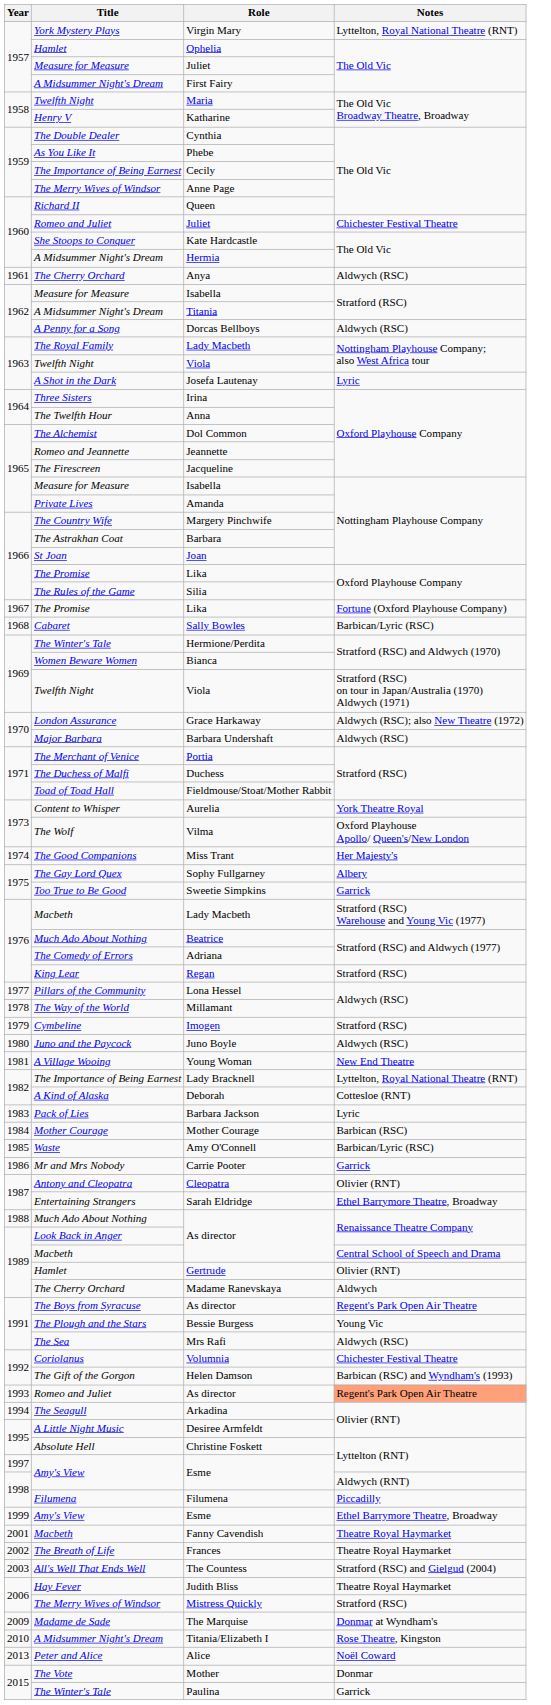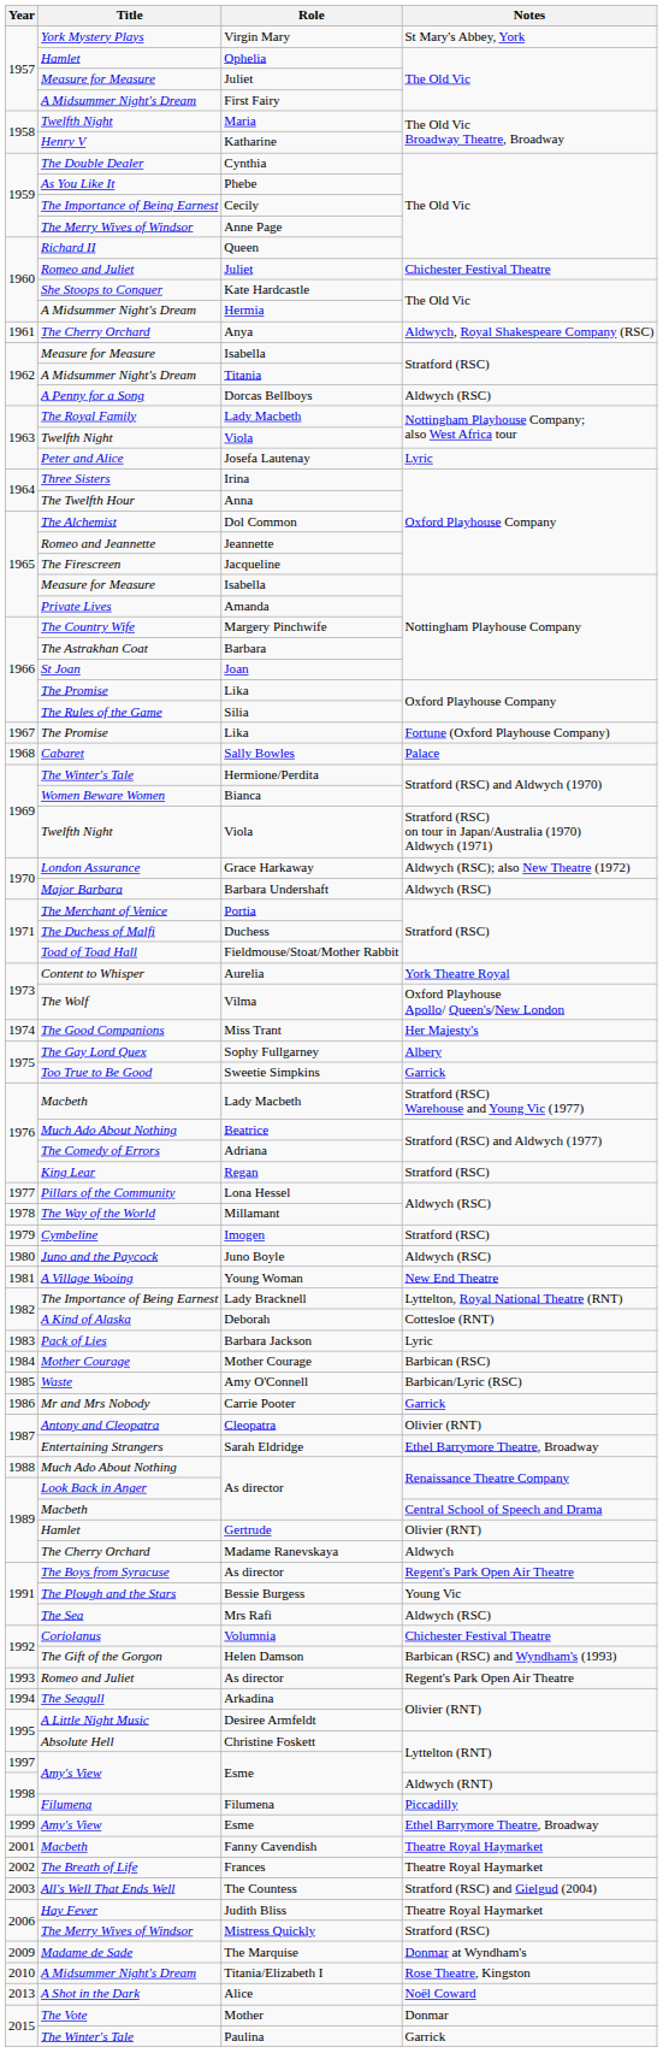 <table class="wikitable sortable unsortable">
 <tr>
 <th>Year</th>
 <th>Title</th>
 <th>Role</th>
 <th>Notes</th>
 </tr>
 <tr>
 <td rowspan=4>1957</td>
 <td><em><a href='#'>York Mystery Plays</a></em></td>
 <td>Virgin Mary</td>
-<td>Lyttelton, <a href='#'>Royal National Theatre</a> (RNT)</td>
+<td>St Mary's Abbey, <a href='#'>York</a></td>
 </tr>
 <tr>
 <td><em><a href='#'>Hamlet</a></em></td>
 <td><a href='#'>Ophelia</a></td>
 <td rowspan="3"><a href='#'>The Old Vic</a></td>
 </tr>
 <tr>
 <td><em><a href='#'>Measure for Measure</a></em></td>
 <td>Juliet</td>
 </tr>
 <tr>
 <td><em><a href='#'>A Midsummer Night's Dream</a></em></td>
 <td>First Fairy</td>
 </tr>
 <tr>
 <td rowspan=2>1958</td>
 <td><em><a href='#'>Twelfth Night</a></em></td>
 <td><a href='#'>Maria</a></td>
 <td rowspan="2">The Old Vic<br><a href='#'>Broadway Theatre</a>, Broadway</td>
 </tr>
 <tr>
 <td><em><a href='#'>Henry V</a></em></td>
 <td>Katharine</td>
 </tr>
 <tr>
 <td rowspan=4>1959</td>
 <td><em><a href='#'>The Double Dealer</a></em></td>
 <td>Cynthia</td>
 <td rowspan=5>The Old Vic</td>
 </tr>
 <tr>
 <td><em><a href='#'>As You Like It</a></em></td>
 <td>Phebe</td>
 </tr>
 <tr>
 <td><em><a href='#'>The Importance of Being Earnest</a></em></td>
 <td>Cecily</td>
 </tr>
 <tr>
 <td><em><a href='#'>The Merry Wives of Windsor</a></em></td>
 <td>Anne Page</td>
 </tr>
 <tr>
 <td rowspan=4>1960</td>
 <td><em><a href='#'>Richard II</a></em></td>
 <td>Queen</td>
 </tr>
 <tr>
 <td><em><a href='#'>Romeo and Juliet</a></em></td>
 <td><a href='#'>Juliet</a></td>
 <td><a href='#'>Chichester Festival Theatre</a></td>
 </tr>
 <tr>
 <td><em><a href='#'>She Stoops to Conquer</a></em></td>
 <td>Kate Hardcastle</td>
 <td rowspan=2>The Old Vic</td>
 </tr>
 <tr>
 <td><em>A Midsummer Night's Dream</em></td>
 <td><a href='#'>Hermia</a></td>
 </tr>
 <tr>
 <td>1961</td>
 <td><em><a href='#'>The Cherry Orchard</a></em></td>
 <td>Anya</td>
-<td>Aldwych (RSC)</td>
+<td><a href='#'>Aldwych</a>, <a href='#'>Royal Shakespeare Company</a> (RSC)</td>
 </tr>
 <tr>
 <td rowspan=3>1962</td>
 <td><em>Measure for Measure</em></td>
 <td>Isabella</td>
 <td rowspan=2>Stratford (RSC)</td>
 </tr>
 <tr>
 <td><em>A Midsummer Night's Dream</em></td>
 <td><a href='#'>Titania</a></td>
 </tr>
 <tr>
 <td><em><a href='#'>A Penny for a Song</a></em></td>
 <td>Dorcas Bellboys</td>
 <td>Aldwych (RSC)</td>
 </tr>
 <tr>
 <td rowspan=3>1963</td>
 <td><em><a href='#'>The Royal Family</a></em></td>
 <td><a href='#'>Lady Macbeth</a></td>
 <td rowspan="2"><a href='#'>Nottingham Playhouse</a> Company; <br>also <a href='#'>West Africa</a> tour</td>
 </tr>
 <tr>
 <td><em>Twelfth Night</em></td>
 <td><a href='#'>Viola</a></td>
 </tr>
 <tr>
-<td><em><a href='#'>A Shot in the Dark</a></em></td>
+<td><em><a href='#'>Peter and Alice</a></em></td>
 <td>Josefa Lautenay</td>
 <td><a href='#'>Lyric</a></td>
 </tr>
 <tr>
 <td rowspan=2>1964</td>
 <td><em><a href='#'>Three Sisters</a></em></td>
 <td>Irina</td>
 <td rowspan=5><a href='#'>Oxford Playhouse</a> Company</td>
 </tr>
 <tr>
 <td><em>The Twelfth Hour</em></td>
 <td>Anna</td>
 </tr>
 <tr>
 <td rowspan=5>1965</td>
 <td><em><a href='#'>The Alchemist</a></em></td>
 <td>Dol Common</td>
 </tr>
 <tr>
 <td><em>Romeo and Jeannette</em></td>
 <td>Jeannette</td>
 </tr>
 <tr>
 <td><em>The Firescreen</em></td>
 <td>Jacqueline</td>
 </tr>
 <tr>
 <td><em>Measure for Measure</em></td>
 <td>Isabella</td>
 <td rowspan=5>Nottingham Playhouse Company</td>
 </tr>
 <tr>
 <td><em><a href='#'>Private Lives</a></em></td>
 <td>Amanda</td>
 </tr>
 <tr>
 <td rowspan=5>1966</td>
 <td><em><a href='#'>The Country Wife</a></em></td>
 <td>Margery Pinchwife</td>
 </tr>
 <tr>
 <td><em>The Astrakhan Coat</em></td>
 <td>Barbara</td>
 </tr>
 <tr>
 <td><em><a href='#'>St Joan</a></em></td>
 <td><a href='#'>Joan</a></td>
 </tr>
 <tr>
 <td><em><a href='#'>The Promise</a></em></td>
 <td>Lika</td>
 <td rowspan=2>Oxford Playhouse Company</td>
 </tr>
 <tr>
 <td><em><a href='#'>The Rules of the Game</a></em></td>
 <td>Silia</td>
 </tr>
 <tr>
 <td>1967</td>
 <td><em>The Promise</em></td>
 <td>Lika</td>
 <td><a href='#'>Fortune</a> (Oxford Playhouse Company)</td>
 </tr>
 <tr>
 <td>1968</td>
 <td><em><a href='#'>Cabaret</a></em></td>
 <td><a href='#'>Sally Bowles</a></td>
-<td>Barbican/Lyric (RSC)</td>
+<td><a href='#'>Palace</a></td>
 </tr>
 <tr>
 <td rowspan=3>1969</td>
 <td><em><a href='#'>The Winter's Tale</a></em></td>
 <td>Hermione/Perdita</td>
 <td rowspan=2>Stratford (RSC) and Aldwych (1970)</td>
 </tr>
 <tr>
 <td><em><a href='#'>Women Beware Women</a></em></td>
 <td>Bianca</td>
 </tr>
 <tr>
 <td><em>Twelfth Night</em></td>
 <td>Viola</td>
 <td>Stratford (RSC) <br> on tour in Japan/Australia (1970)<br> Aldwych (1971)</td>
 </tr>
 <tr>
 <td rowspan=2>1970</td>
 <td><em><a href='#'>London Assurance</a></em></td>
 <td>Grace Harkaway</td>
 <td>Aldwych (RSC); also <a href='#'>New Theatre</a> (1972)</td>
 </tr>
 <tr>
 <td><em><a href='#'>Major Barbara</a></em></td>
 <td>Barbara Undershaft</td>
 <td>Aldwych (RSC)</td>
 </tr>
 <tr>
 <td rowspan=3>1971</td>
 <td><em><a href='#'>The Merchant of Venice</a></em></td>
 <td><a href='#'>Portia</a></td>
 <td rowspan="3">Stratford (RSC)</td>
 </tr>
 <tr>
 <td><em><a href='#'>The Duchess of Malfi</a></em></td>
 <td>Duchess</td>
 </tr>
 <tr>
 <td><em><a href='#'>Toad of Toad Hall</a></em></td>
 <td>Fieldmouse/Stoat/Mother Rabbit</td>
 </tr>
 <tr>
 <td rowspan=2>1973</td>
 <td><em>Content to Whisper</em></td>
 <td>Aurelia</td>
 <td><a href='#'>York Theatre Royal</a></td>
 </tr>
 <tr>
 <td><em>The Wolf</em></td>
 <td>Vilma</td>
 <td>Oxford Playhouse <br> <a href='#'>Apollo</a>/ <a href='#'>Queen's</a>/<a href='#'>New London</a></td>
 </tr>
 <tr>
 <td>1974</td>
 <td><em><a href='#'>The Good Companions</a></em></td>
 <td>Miss Trant</td>
 <td><a href='#'>Her Majesty's</a></td>
 </tr>
 <tr>
 <td rowspan=2>1975</td>
 <td><em><a href='#'>The Gay Lord Quex</a></em></td>
 <td>Sophy Fullgarney</td>
 <td><a href='#'>Albery</a></td>
 </tr>
 <tr>
 <td><em><a href='#'>Too True to Be Good</a></em></td>
 <td>Sweetie Simpkins</td>
 <td><a href='#'>Garrick</a></td>
 </tr>
 <tr>
 <td rowspan=4>1976</td>
 <td><em>Macbeth</em></td>
 <td>Lady Macbeth</td>
 <td>Stratford (RSC) <br> <a href='#'>Warehouse</a> and <a href='#'>Young Vic</a> (1977)</td>
 </tr>
 <tr>
 <td><em><a href='#'>Much Ado About Nothing</a></em></td>
 <td><a href='#'>Beatrice</a></td>
 <td rowspan="2">Stratford (RSC) and Aldwych (1977)</td>
 </tr>
 <tr>
 <td><em><a href='#'>The Comedy of Errors</a></em></td>
 <td>Adriana</td>
 </tr>
 <tr>
 <td><em><a href='#'>King Lear</a></em></td>
 <td><a href='#'>Regan</a></td>
 <td>Stratford (RSC)</td>
 </tr>
 <tr>
 <td>1977</td>
 <td><em><a href='#'>Pillars of the Community</a></em></td>
 <td>Lona Hessel</td>
 <td rowspan=2>Aldwych (RSC)</td>
 </tr>
 <tr>
 <td>1978</td>
 <td><em><a href='#'>The Way of the World</a></em></td>
 <td>Millamant</td>
 </tr>
 <tr>
 <td>1979</td>
 <td><em><a href='#'>Cymbeline</a></em></td>
 <td><a href='#'>Imogen</a></td>
 <td>Stratford (RSC)</td>
 </tr>
 <tr>
 <td>1980</td>
 <td><em><a href='#'>Juno and the Paycock</a></em></td>
 <td>Juno Boyle</td>
 <td>Aldwych (RSC)</td>
 </tr>
 <tr>
 <td>1981</td>
 <td><em><a href='#'>A Village Wooing</a></em></td>
 <td>Young Woman</td>
 <td><a href='#'>New End Theatre</a></td>
 </tr>
 <tr>
 <td rowspan=2>1982</td>
 <td><em>The Importance of Being Earnest</em></td>
 <td>Lady Bracknell</td>
 <td>Lyttelton, <a href='#'>Royal National Theatre</a> (RNT)</td>
 </tr>
 <tr>
 <td><em><a href='#'>A Kind of Alaska</a></em></td>
 <td>Deborah</td>
 <td>Cottesloe (RNT)</td>
 </tr>
 <tr>
 <td>1983</td>
 <td><em><a href='#'>Pack of Lies</a></em></td>
 <td>Barbara Jackson</td>
 <td>Lyric</td>
 </tr>
 <tr>
 <td>1984</td>
 <td><em><a href='#'>Mother Courage</a></em></td>
 <td>Mother Courage</td>
 <td>Barbican (RSC)</td>
 </tr>
 <tr>
 <td>1985</td>
 <td><em><a href='#'>Waste</a></em></td>
 <td>Amy O'Connell</td>
 <td>Barbican/Lyric (RSC)</td>
 </tr>
 <tr>
 <td>1986</td>
 <td><em>Mr and Mrs Nobody</em></td>
 <td>Carrie Pooter</td>
 <td><a href='#'>Garrick</a></td>
 </tr>
 <tr>
 <td rowspan=2>1987</td>
 <td><em><a href='#'>Antony and Cleopatra</a></em></td>
 <td><a href='#'>Cleopatra</a></td>
 <td>Olivier (RNT)</td>
 </tr>
 <tr>
 <td><em>Entertaining Strangers</em></td>
 <td>Sarah Eldridge</td>
 <td><a href='#'>Ethel Barrymore Theatre</a>, Broadway</td>
 </tr>
 <tr>
 <td>1988</td>
 <td><em>Much Ado About Nothing</em></td>
 <td rowspan=3>As director</td>
 <td rowspan=2><a href='#'>Renaissance Theatre Company</a></td>
 </tr>
 <tr>
 <td rowspan=4>1989</td>
 <td><em><a href='#'>Look Back in Anger</a></em></td>
 </tr>
 <tr>
 <td><em>Macbeth</em></td>
 <td><a href='#'>Central School of Speech and Drama</a></td>
 </tr>
 <tr>
 <td><em>Hamlet</em></td>
 <td><a href='#'>Gertrude</a></td>
 <td>Olivier (RNT)</td>
 </tr>
 <tr>
 <td><em>The Cherry Orchard</em></td>
 <td>Madame Ranevskaya</td>
 <td>Aldwych</td>
 </tr>
 <tr>
 <td rowspan=3>1991</td>
 <td><em><a href='#'>The Boys from Syracuse</a></em></td>
 <td>As director</td>
 <td><a href='#'>Regent's Park Open Air Theatre</a></td>
 </tr>
 <tr>
 <td><em><a href='#'>The Plough and the Stars</a></em></td>
 <td>Bessie Burgess</td>
 <td>Young Vic</td>
 </tr>
 <tr>
 <td><em><a href='#'>The Sea</a></em></td>
 <td>Mrs Rafi</td>
 <td>Aldwych (RSC)</td>
 </tr>
 <tr>
 <td rowspan=2>1992</td>
 <td><em><a href='#'>Coriolanus</a></em></td>
 <td><a href='#'>Volumnia</a></td>
 <td><a href='#'>Chichester Festival Theatre</a></td>
 </tr>
 <tr>
 <td><em>The Gift of the Gorgon</em></td>
 <td>Helen Damson</td>
 <td>Barbican (RSC) and <a href='#'>Wyndham's</a> (1993)</td>
 </tr>
 <tr>
 <td>1993</td>
 <td><em>Romeo and Juliet</em></td>
 <td>As director</td>
-<td style="background: lightsalmon;">Regent's Park Open Air Theatre</td>
+<td>Regent's Park Open Air Theatre</td>
 </tr>
 <tr>
 <td>1994</td>
 <td><em><a href='#'>The Seagull</a></em></td>
 <td>Arkadina</td>
 <td rowspan=2>Olivier (RNT)</td>
 </tr>
 <tr>
 <td rowspan=2>1995</td>
 <td><em><a href='#'>A Little Night Music</a></em></td>
 <td>Desiree Armfeldt</td>
 </tr>
 <tr>
 <td><em>Absolute Hell</em></td>
 <td>Christine Foskett</td>
 <td rowspan=2>Lyttelton (RNT)</td>
 </tr>
 <tr>
 <td>1997</td>
 <td rowspan=2><em><a href='#'>Amy's View</a></em></td>
 <td rowspan=2>Esme</td>
 </tr>
 <tr>
 <td rowspan=2>1998</td>
 <td>Aldwych (RNT)</td>
 </tr>
 <tr>
 <td><em><a href='#'>Filumena</a></em></td>
 <td>Filumena</td>
 <td><a href='#'>Piccadilly</a></td>
 </tr>
 <tr>
 <td>1999</td>
 <td><em><a href='#'>Amy's View</a></em></td>
 <td>Esme</td>
 <td><a href='#'>Ethel Barrymore Theatre</a>, Broadway</td>
 </tr>
 <tr>
 <td>2001</td>
 <td><em><a href='#'>Macbeth</a></em></td>
 <td>Fanny Cavendish</td>
 <td><a href='#'>Theatre Royal Haymarket</a></td>
 </tr>
 <tr>
 <td>2002</td>
 <td><em><a href='#'>The Breath of Life</a></em></td>
 <td>Frances</td>
 <td>Theatre Royal Haymarket</td>
 </tr>
 <tr>
 <td>2003</td>
 <td><em><a href='#'>All's Well That Ends Well</a></em></td>
 <td>The Countess</td>
 <td>Stratford (RSC) and <a href='#'>Gielgud</a> (2004)</td>
 </tr>
 <tr>
 <td rowspan=2>2006</td>
 <td><em><a href='#'>Hay Fever</a></em></td>
 <td>Judith Bliss</td>
 <td>Theatre Royal Haymarket</td>
 </tr>
 <tr>
 <td><em><a href='#'>The Merry Wives of Windsor</a></em></td>
 <td><a href='#'>Mistress Quickly</a></td>
 <td>Stratford (RSC)</td>
 </tr>
 <tr>
 <td>2009</td>
 <td><em><a href='#'>Madame de Sade</a></em></td>
 <td>The Marquise</td>
 <td><a href='#'>Donmar</a> at Wyndham's</td>
 </tr>
 <tr>
 <td>2010</td>
 <td><em><a href='#'>A Midsummer Night's Dream</a></em></td>
 <td>Titania/Elizabeth I</td>
 <td><a href='#'>Rose Theatre</a>, Kingston</td>
 </tr>
 <tr>
 <td>2013</td>
-<td><em><a href='#'>Peter and Alice</a></em></td>
+<td><em><a href='#'>A Shot in the Dark</a></em></td>
 <td>Alice</td>
 <td><a href='#'>Noël Coward</a></td>
 </tr>
 <tr>
 <td rowspan=2>2015</td>
 <td><em><a href='#'>The Vote</a></em></td>
 <td>Mother</td>
 <td>Donmar</td>
 </tr>
 <tr>
 <td><em><a href='#'>The Winter's Tale</a></em></td>
 <td>Paulina</td>
 <td>Garrick</td>
 </tr>
 </table>
